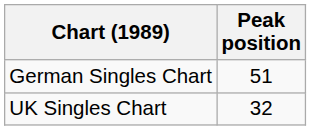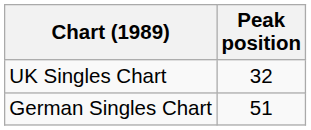 <table class="wikitable sortable">
 <tr>
 <th>Chart (1989)</th>
 <th>Peak<br>position</th>
 </tr>
 <tr>
+<td align="left">UK Singles Chart</td>
+<td style="text-align:center;">32</td>
+</tr>
+<tr>
 <td align="left">German Singles Chart</td>
 <td style="text-align:center;">51</td>
 </tr>
-<tr>
-<td align="left">UK Singles Chart</td>
-<td style="text-align:center;">32</td>
-</tr>
 </table>
